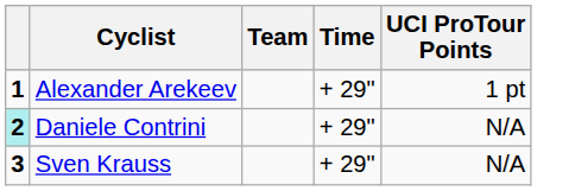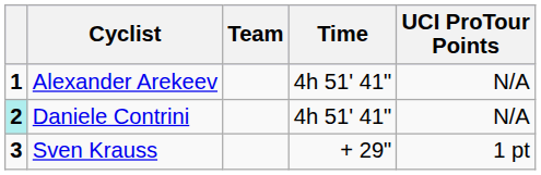 <table class="wikitable">
 <tr style="background:#ccccff;">
 <th></th>
 <th>Cyclist</th>
 <th>Team</th>
 <th>Time</th>
 <th>UCI ProTour<br>Points</th>
 </tr>
 <tr>
 <td><strong>1</strong></td>
 <td> <a href='#'>Alexander Arekeev</a></td>
 <td></td>
-<td align=right>+ 29"</td>
-<td align="right">1 pt</td>
+<td align=right>4h 51' 41"</td>
+<td align="right">N/A</td>
 </tr>
 <tr>
 <td style="background: paleturquoise;"><strong>2</strong></td>
 <td> <a href='#'>Daniele Contrini</a></td>
 <td></td>
-<td align=right>+ 29"</td>
+<td align=right>4h 51' 41"</td>
 <td align="right">N/A</td>
 </tr>
 <tr>
 <td><strong>3</strong></td>
 <td> <a href='#'>Sven Krauss</a></td>
 <td></td>
 <td align=right>+ 29"</td>
-<td align="right">N/A</td>
+<td align="right">1 pt</td>
 </tr>
 </table>
